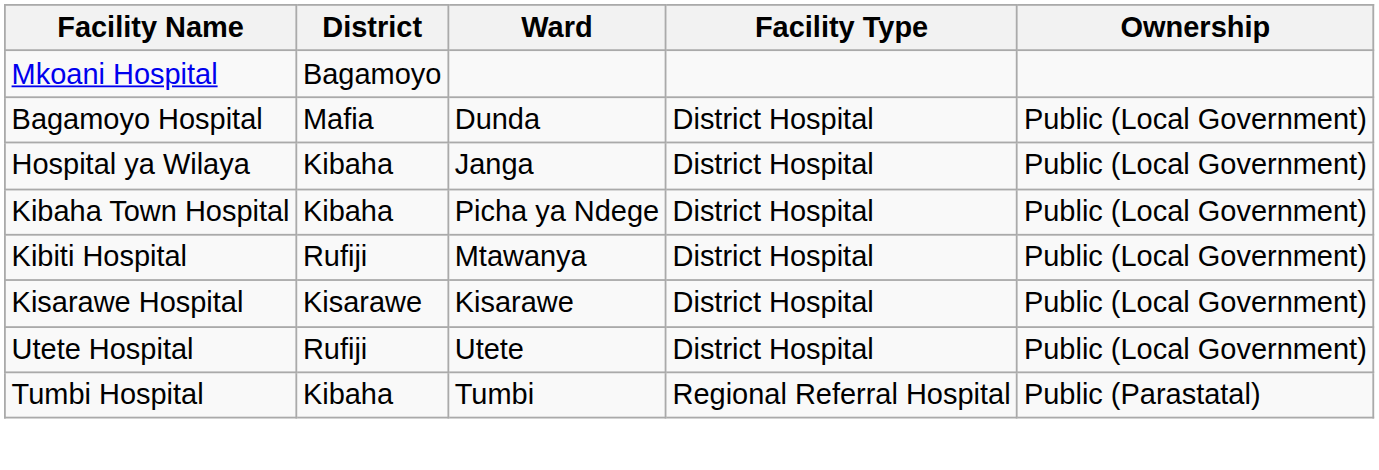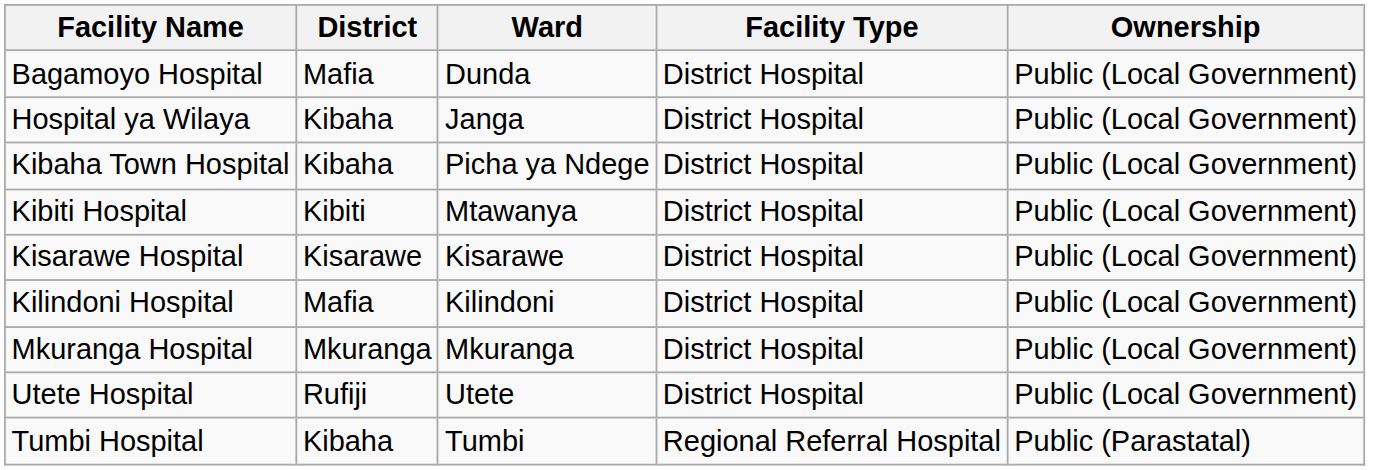 <table class="wikitable sortable">
 <tr>
 <th>Facility Name</th>
 <th>District</th>
 <th>Ward</th>
 <th>Facility Type</th>
 <th>Ownership</th>
-</tr>
-<tr>
-<td><a href='#'>Mkoani Hospital</a></td>
-<td>Bagamoyo</td>
-<td></td>
-<td></td>
-<td></td>
 </tr>
 <tr>
 <td>Bagamoyo Hospital</td>
 <td>Mafia</td>
 <td>Dunda</td>
 <td>District Hospital</td>
 <td>Public (Local Government)</td>
 </tr>
 <tr>
 <td>Hospital ya Wilaya</td>
 <td>Kibaha</td>
 <td>Janga</td>
 <td>District Hospital</td>
 <td>Public (Local Government)</td>
 </tr>
 <tr>
 <td>Kibaha Town Hospital</td>
 <td>Kibaha</td>
 <td>Picha ya Ndege</td>
 <td>District Hospital</td>
 <td>Public (Local Government)</td>
 </tr>
 <tr>
 <td>Kibiti Hospital</td>
-<td>Rufiji</td>
+<td>Kibiti</td>
 <td>Mtawanya</td>
 <td>District Hospital</td>
 <td>Public (Local Government)</td>
 </tr>
 <tr>
 <td>Kisarawe Hospital</td>
 <td>Kisarawe</td>
 <td>Kisarawe</td>
+<td>District Hospital</td>
+<td>Public (Local Government)</td>
+</tr>
+<tr>
+<td>Kilindoni Hospital</td>
+<td>Mafia</td>
+<td>Kilindoni</td>
+<td>District Hospital</td>
+<td>Public (Local Government)</td>
+</tr>
+<tr>
+<td>Mkuranga Hospital</td>
+<td>Mkuranga</td>
+<td>Mkuranga</td>
 <td>District Hospital</td>
 <td>Public (Local Government)</td>
 </tr>
 <tr>
 <td>Utete Hospital</td>
 <td>Rufiji</td>
 <td>Utete</td>
 <td>District Hospital</td>
 <td>Public (Local Government)</td>
 </tr>
 <tr>
 <td>Tumbi Hospital</td>
 <td>Kibaha</td>
 <td>Tumbi</td>
 <td>Regional Referral Hospital</td>
 <td>Public (Parastatal)</td>
 </tr>
 </table>
